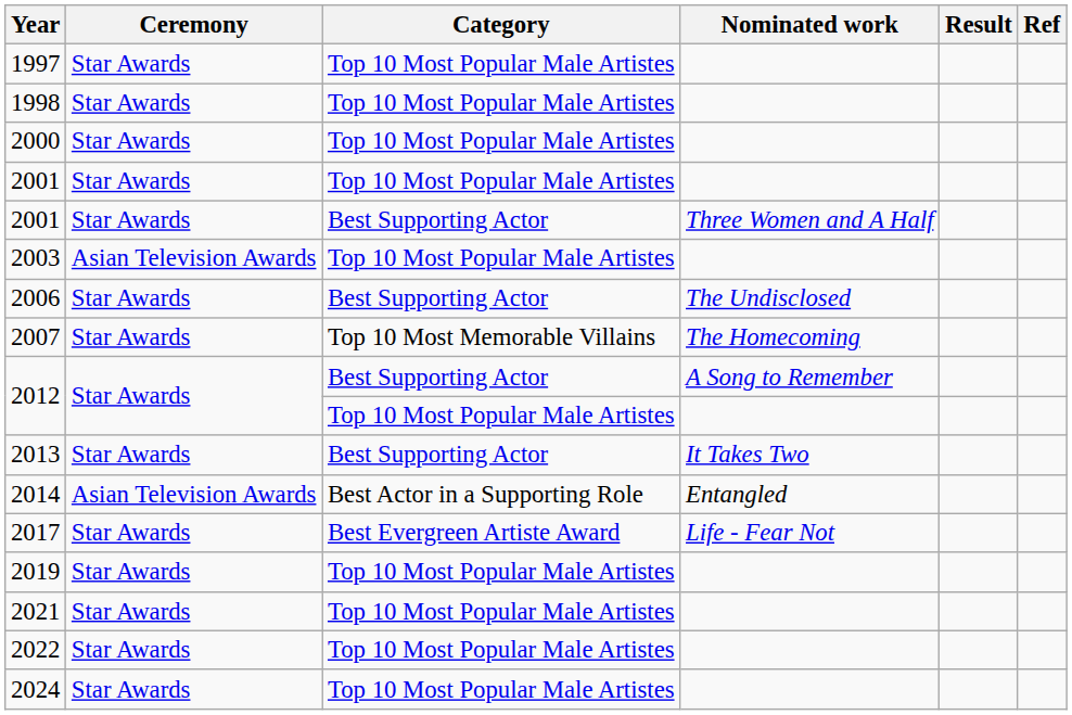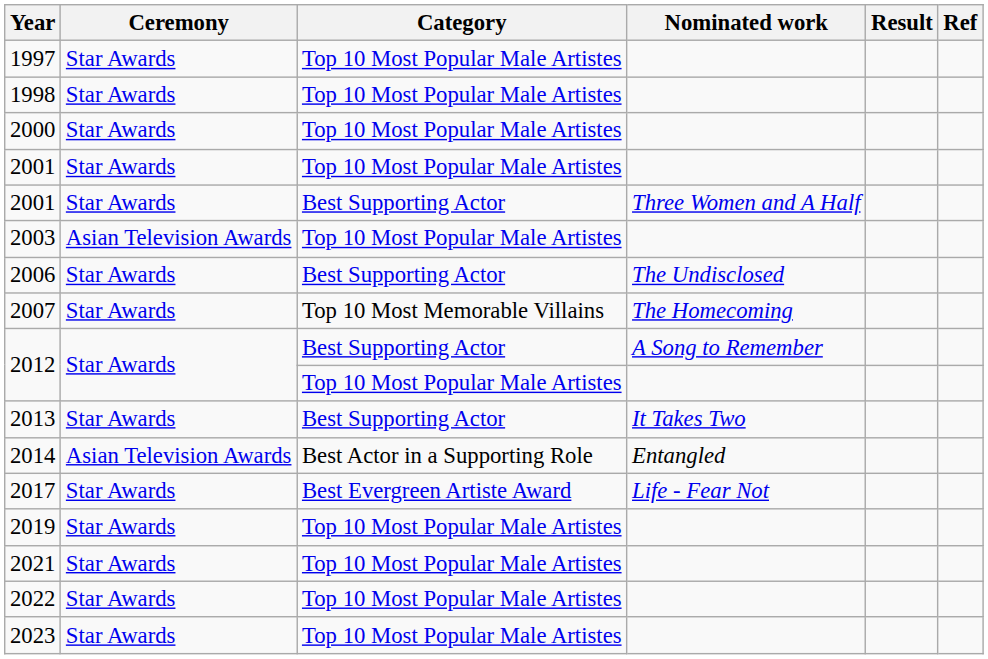 <table class="wikitable sortable">
 <tr>
 <th>Year</th>
 <th>Ceremony</th>
 <th>Category</th>
 <th>Nominated work</th>
 <th>Result</th>
 <th class="unsortable">Ref</th>
 </tr>
 <tr>
 <td>1997</td>
 <td><a href='#'>Star Awards</a></td>
 <td><a href='#'>Top 10 Most Popular Male Artistes</a></td>
 <td></td>
 <td></td>
 <td></td>
 </tr>
 <tr>
 <td>1998</td>
 <td><a href='#'>Star Awards</a></td>
 <td><a href='#'>Top 10 Most Popular Male Artistes</a></td>
 <td></td>
 <td></td>
 <td></td>
 </tr>
 <tr>
 <td>2000</td>
 <td><a href='#'>Star Awards</a></td>
 <td><a href='#'>Top 10 Most Popular Male Artistes</a></td>
 <td></td>
 <td></td>
 <td></td>
 </tr>
 <tr>
 <td>2001</td>
 <td><a href='#'>Star Awards</a></td>
 <td><a href='#'>Top 10 Most Popular Male Artistes</a></td>
 <td></td>
 <td></td>
 <td></td>
 </tr>
 <tr>
 <td>2001</td>
 <td><a href='#'>Star Awards</a></td>
 <td><a href='#'>Best Supporting Actor</a></td>
 <td><em><a href='#'>Three Women and A Half</a></em>  </td>
 <td></td>
 <td></td>
 </tr>
 <tr>
 <td>2003</td>
 <td><a href='#'>Asian Television Awards</a></td>
 <td><a href='#'>Top 10 Most Popular Male Artistes</a></td>
 <td></td>
 <td></td>
 <td></td>
 </tr>
 <tr>
 <td>2006</td>
 <td><a href='#'>Star Awards</a></td>
 <td><a href='#'>Best Supporting Actor</a></td>
 <td><em><a href='#'>The Undisclosed</a></em> </td>
 <td></td>
 <td></td>
 </tr>
 <tr>
 <td>2007</td>
 <td><a href='#'>Star Awards</a></td>
 <td>Top 10 Most Memorable Villains</td>
 <td><em><a href='#'>The Homecoming</a></em></td>
 <td></td>
 <td></td>
 </tr>
 <tr>
 <td rowspan="2">2012</td>
 <td rowspan="2"><a href='#'>Star Awards</a></td>
 <td><a href='#'>Best Supporting Actor</a></td>
 <td><em><a href='#'>A Song to Remember</a></em> </td>
 <td></td>
 <td></td>
 </tr>
 <tr>
 <td><a href='#'>Top 10 Most Popular Male Artistes</a></td>
 <td></td>
 <td></td>
 <td></td>
 </tr>
 <tr>
 <td>2013</td>
 <td><a href='#'>Star Awards</a></td>
 <td><a href='#'>Best Supporting Actor</a></td>
 <td><em><a href='#'>It Takes Two</a></em> <br> </td>
 <td></td>
 <td></td>
 </tr>
 <tr>
 <td>2014</td>
 <td><a href='#'>Asian Television Awards</a></td>
 <td>Best Actor in a Supporting Role</td>
 <td><em>Entangled</em> </td>
 <td></td>
 <td></td>
 </tr>
 <tr>
 <td>2017</td>
 <td><a href='#'>Star Awards</a></td>
 <td><a href='#'>Best Evergreen Artiste Award</a></td>
 <td><em><a href='#'>Life - Fear Not</a></em> </td>
 <td></td>
 <td></td>
 </tr>
 <tr>
 <td>2019</td>
 <td><a href='#'>Star Awards</a></td>
 <td><a href='#'>Top 10 Most Popular Male Artistes</a></td>
 <td></td>
 <td></td>
 <td></td>
 </tr>
 <tr>
 <td>2021</td>
 <td><a href='#'>Star Awards</a></td>
 <td><a href='#'>Top 10 Most Popular Male Artistes</a></td>
 <td></td>
 <td></td>
 <td></td>
 </tr>
 <tr>
 <td>2022</td>
 <td><a href='#'>Star Awards</a></td>
 <td><a href='#'>Top 10 Most Popular Male Artistes</a></td>
 <td></td>
 <td></td>
 <td></td>
 </tr>
 <tr>
-<td>2024</td>
+<td>2023</td>
 <td><a href='#'>Star Awards</a></td>
 <td><a href='#'>Top 10 Most Popular Male Artistes</a></td>
 <td></td>
 <td></td>
 <td></td>
 </tr>
 </table>
